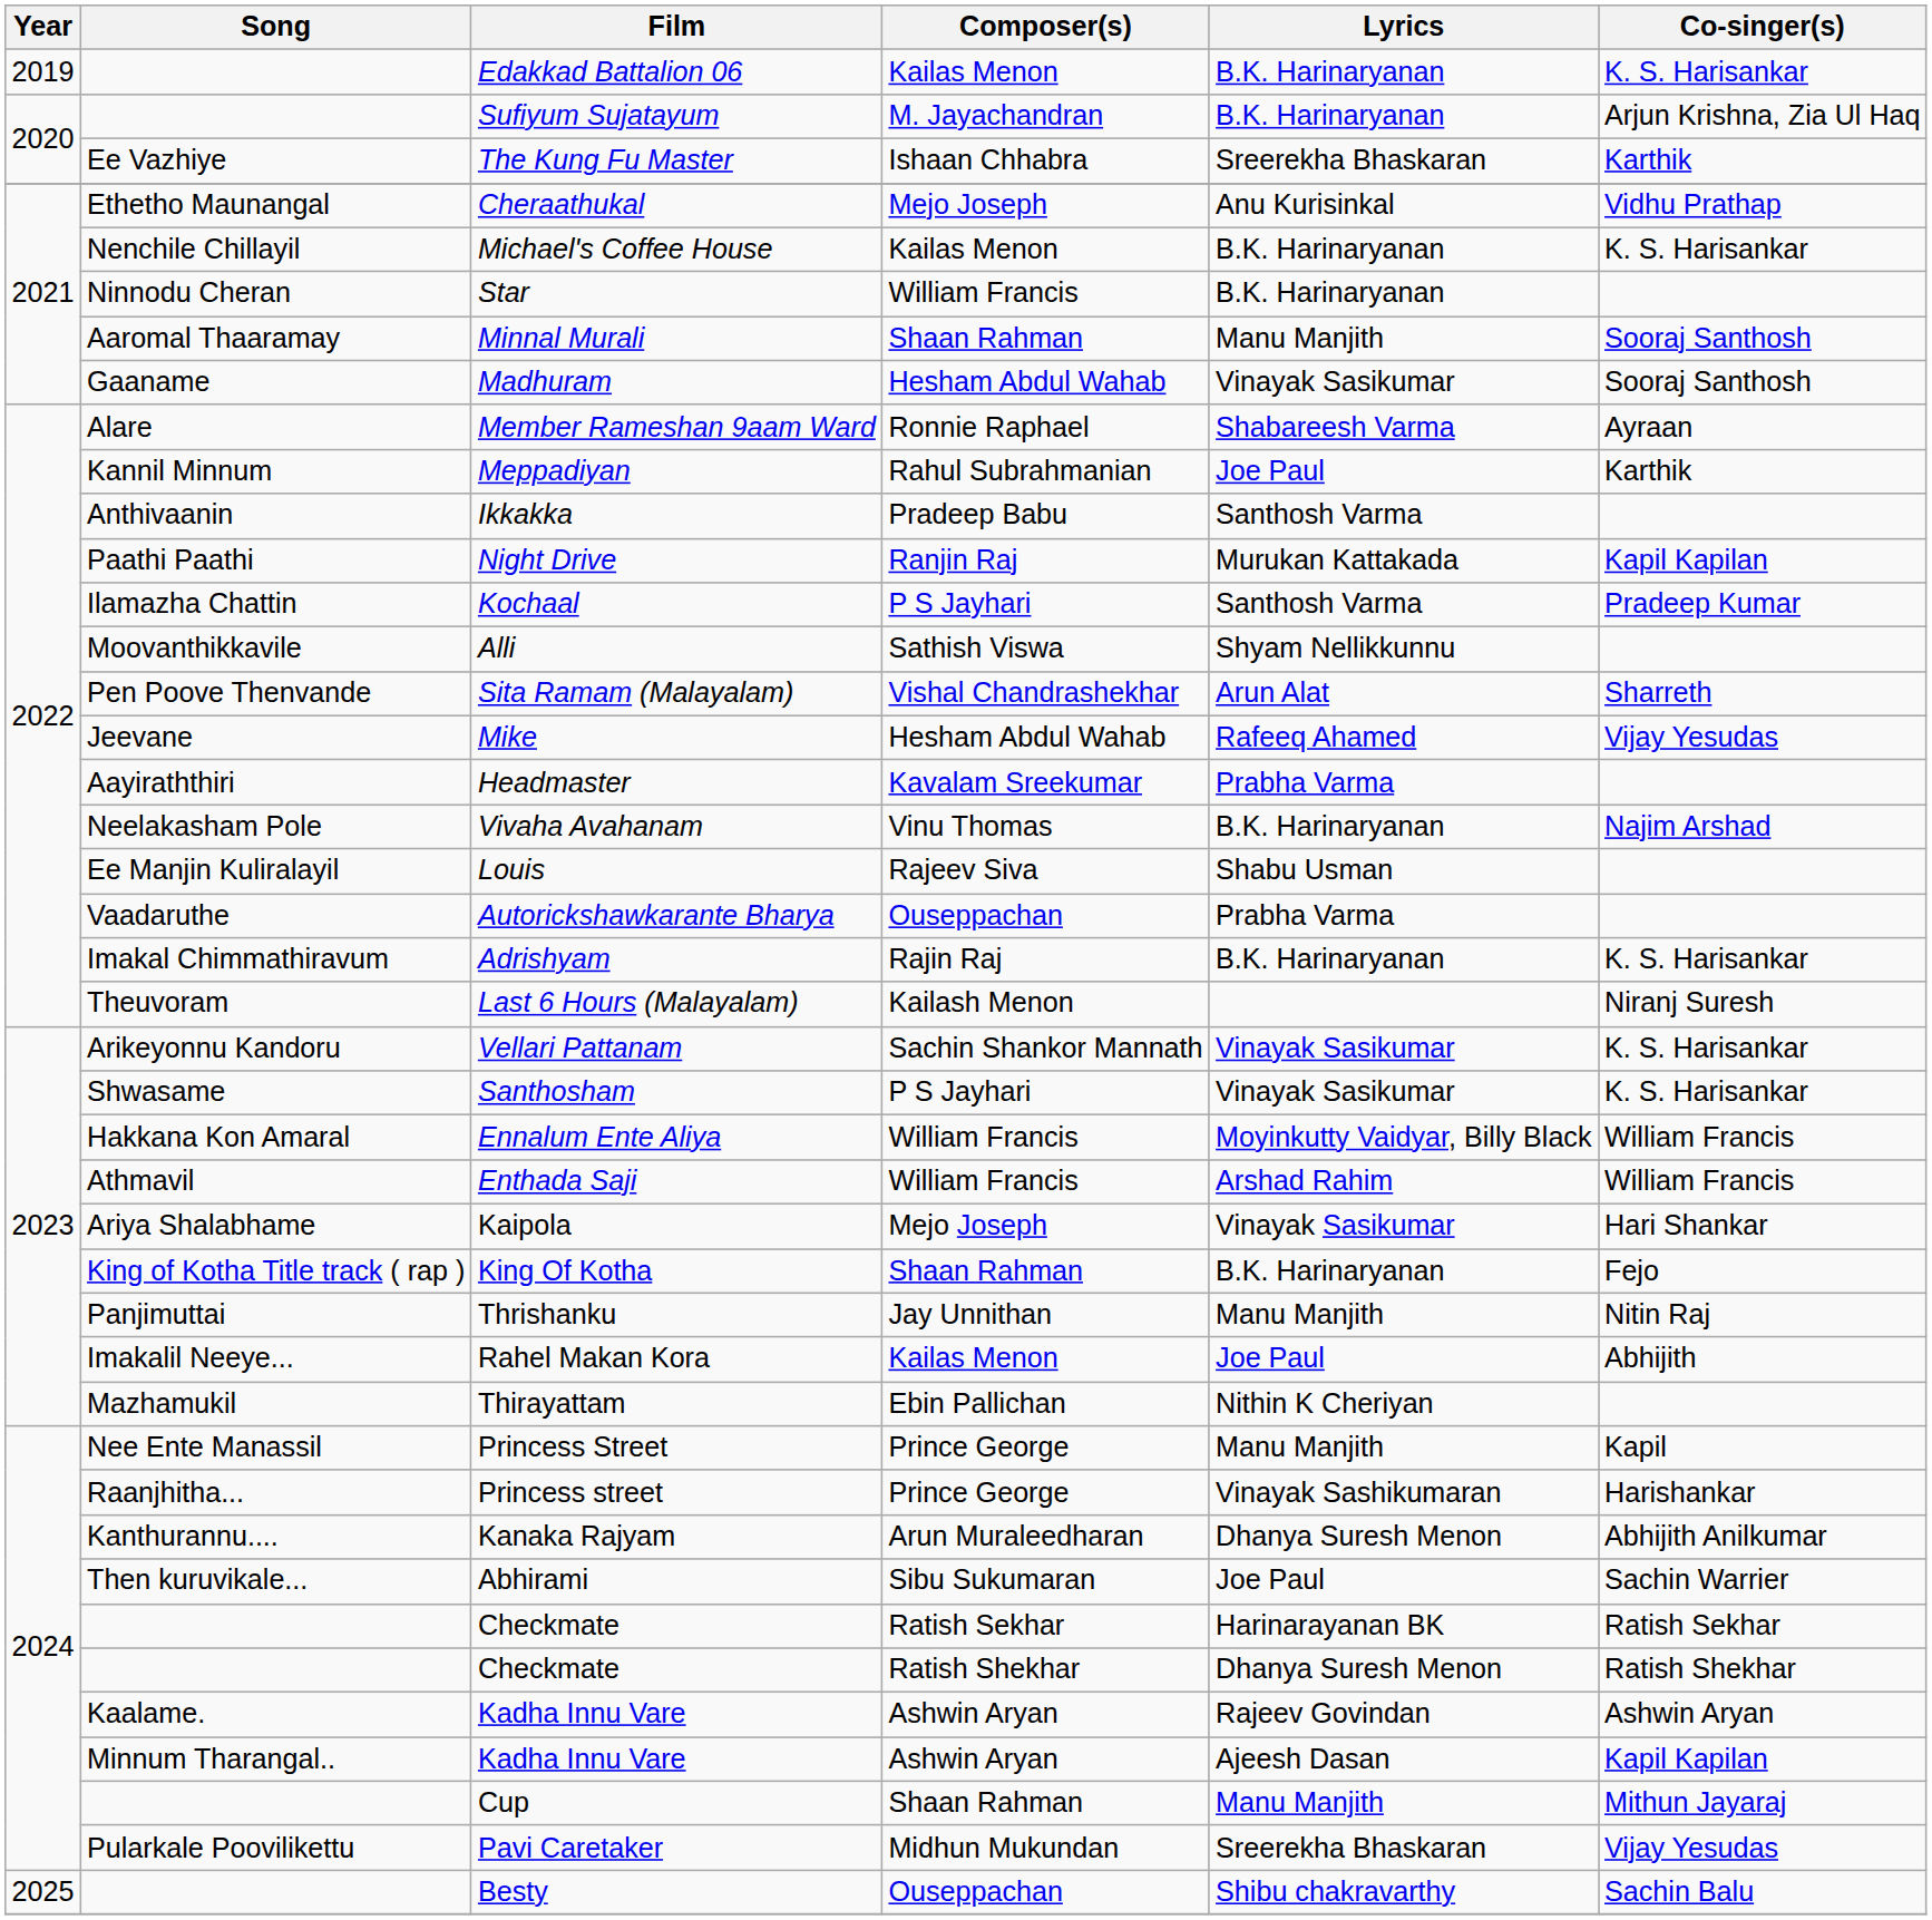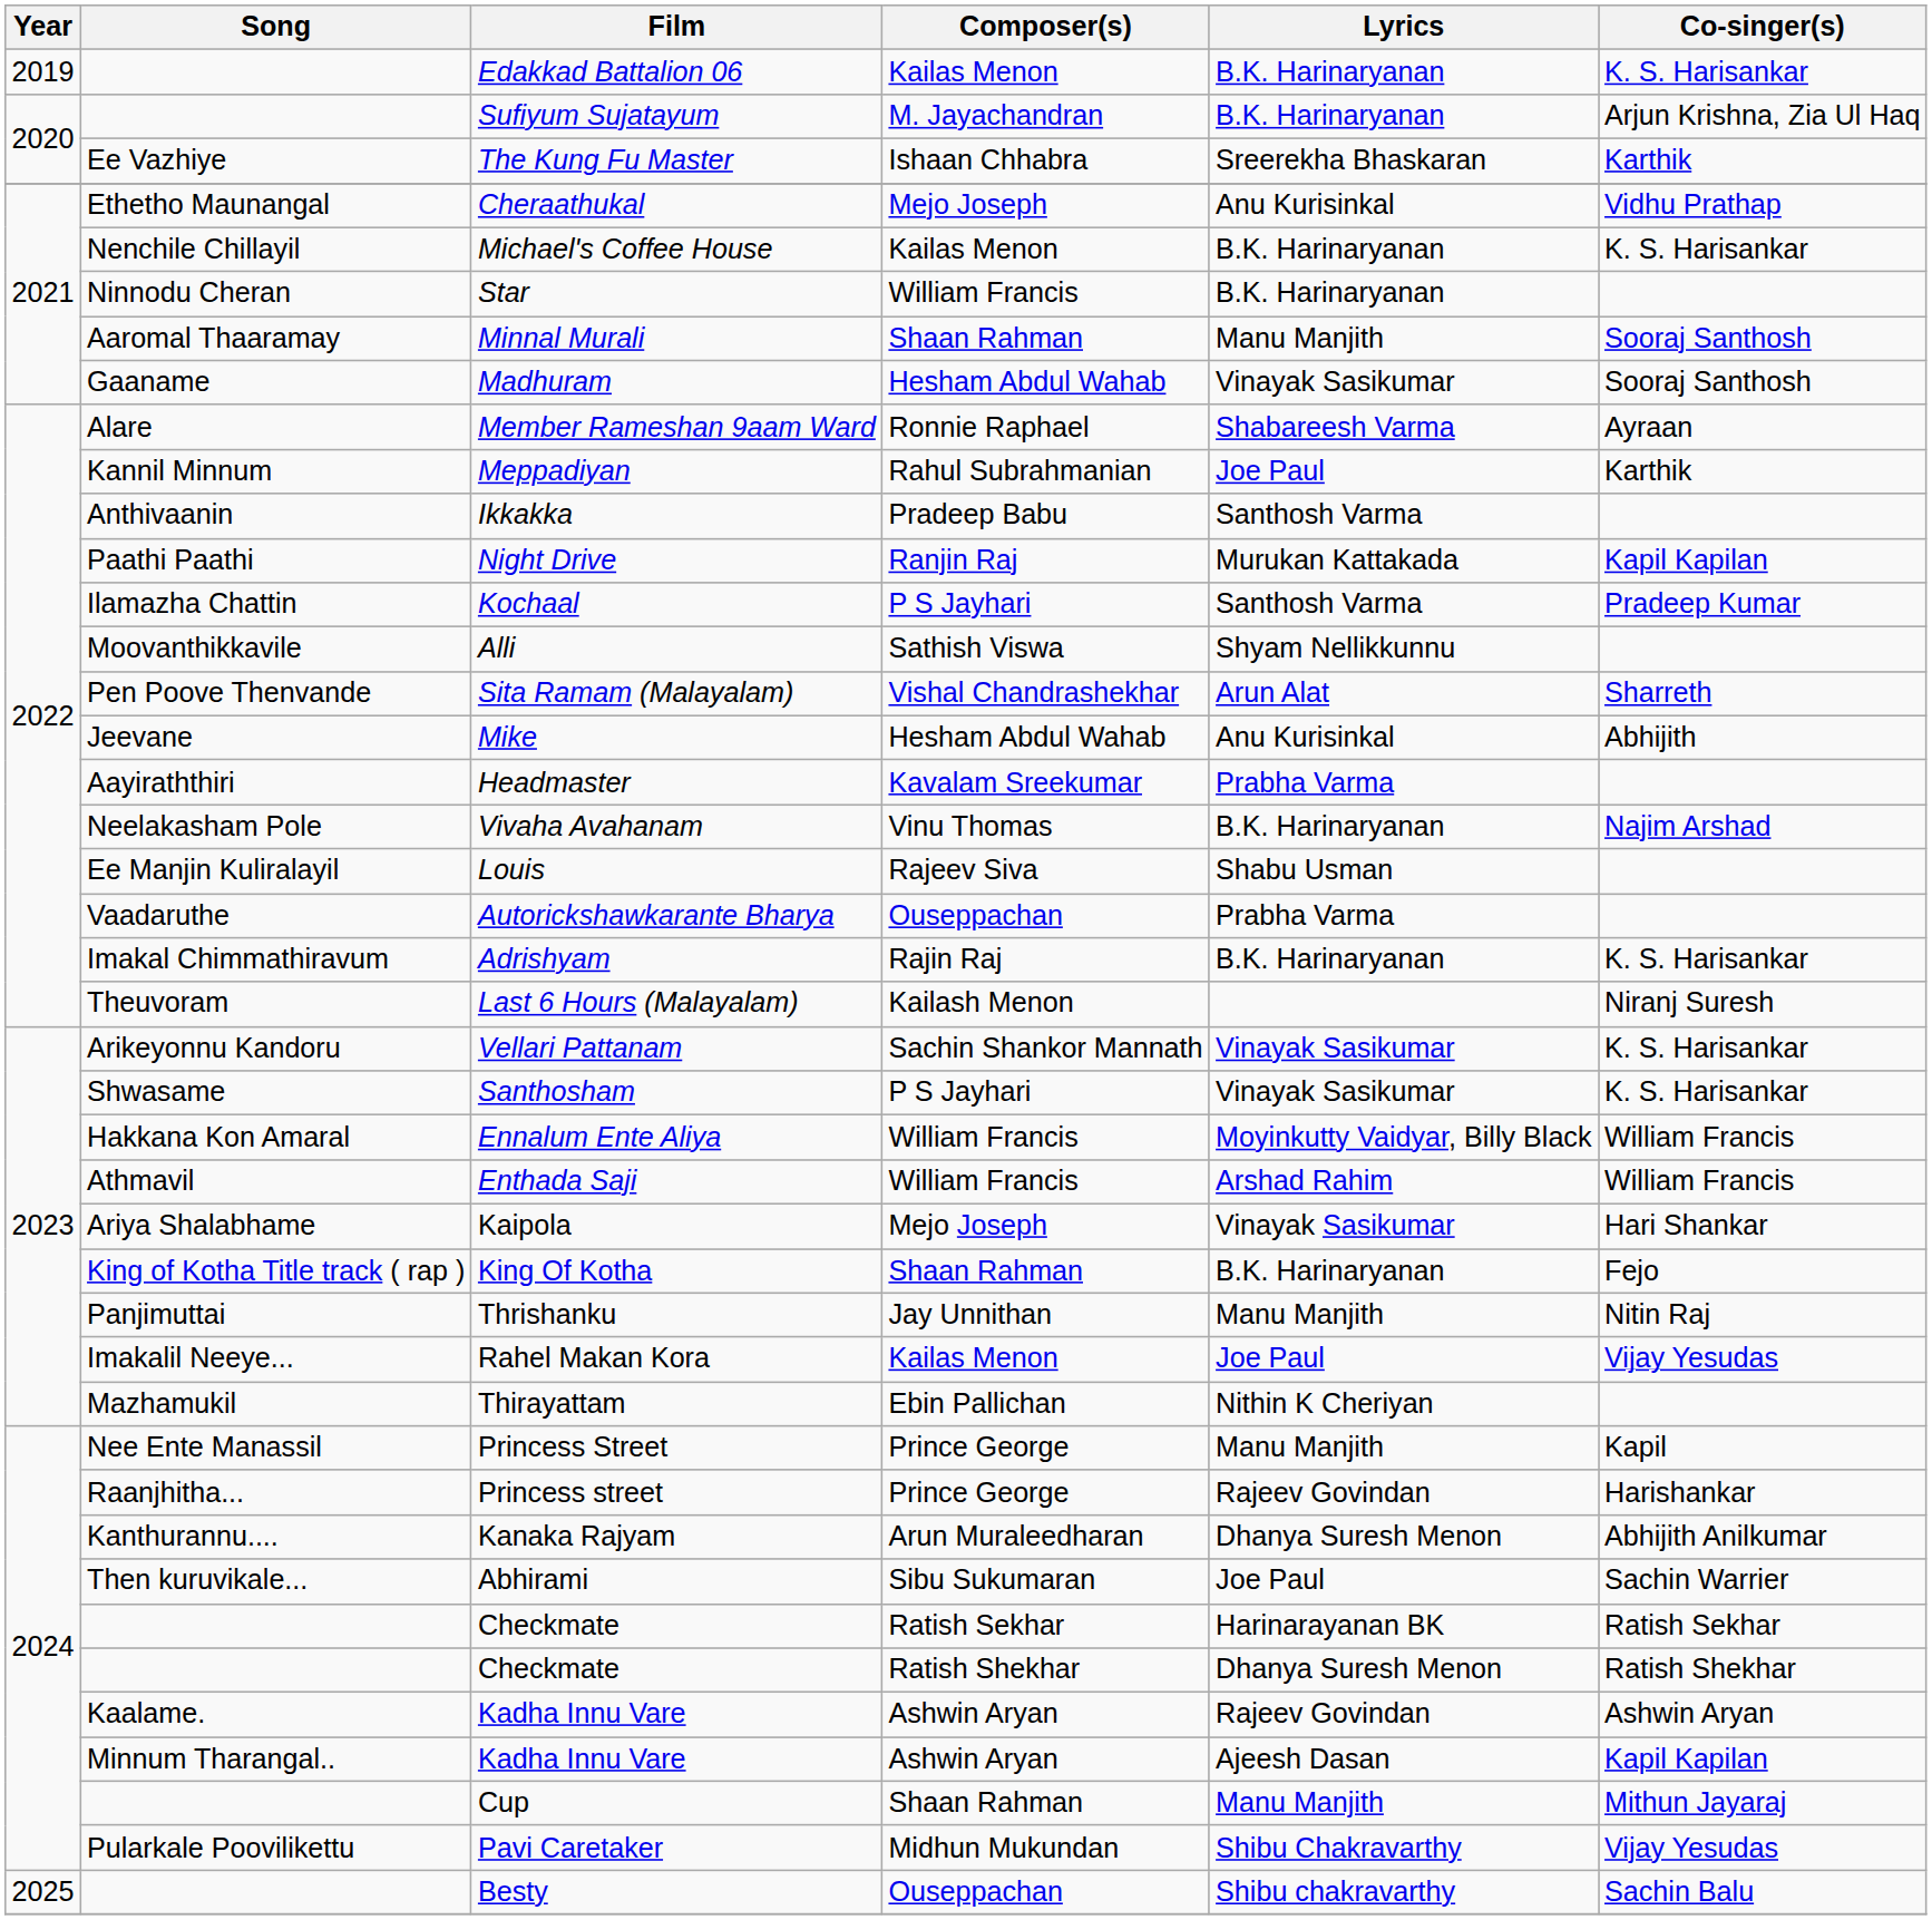 <table class = "sortable wikitable">
 <tr>
 <th>Year</th>
 <th>Song</th>
 <th>Film</th>
 <th>Composer(s)</th>
 <th>Lyrics</th>
 <th>Co-singer(s)</th>
 </tr>
 <tr>
 <td>2019</td>
 <td></td>
 <td><em><a href='#'>Edakkad Battalion 06</a></em></td>
 <td><a href='#'>Kailas Menon</a></td>
 <td><a href='#'>B.K. Harinaryanan</a></td>
 <td><a href='#'>K. S. Harisankar</a></td>
 </tr>
 <tr>
 <td rowspan="2">2020</td>
 <td></td>
 <td><em><a href='#'>Sufiyum Sujatayum</a></em></td>
 <td><a href='#'>M. Jayachandran</a></td>
 <td><a href='#'>B.K. Harinaryanan</a></td>
 <td>Arjun Krishna, Zia Ul Haq</td>
 </tr>
 <tr>
 <td>Ee Vazhiye</td>
 <td><em><a href='#'>The Kung Fu Master</a></em></td>
 <td>Ishaan Chhabra</td>
 <td>Sreerekha Bhaskaran</td>
 <td><a href='#'>Karthik</a></td>
 </tr>
 <tr>
 </tr>
 <tr>
 <td rowspan="5">2021</td>
 <td>Ethetho Maunangal</td>
 <td><em><a href='#'>Cheraathukal</a></em></td>
 <td><a href='#'>Mejo Joseph</a></td>
 <td>Anu Kurisinkal</td>
 <td><a href='#'>Vidhu Prathap</a></td>
 </tr>
 <tr>
 <td>Nenchile Chillayil</td>
 <td><em>Michael's Coffee House</em></td>
 <td>Kailas Menon</td>
 <td>B.K. Harinaryanan</td>
 <td>K. S. Harisankar</td>
 </tr>
 <tr>
 <td>Ninnodu Cheran</td>
 <td><em>Star</em></td>
 <td>William Francis</td>
 <td>B.K. Harinaryanan</td>
 <td></td>
 </tr>
 <tr>
 <td>Aaromal Thaaramay</td>
 <td><em><a href='#'>Minnal Murali</a></em></td>
 <td><a href='#'>Shaan Rahman</a></td>
 <td>Manu Manjith</td>
 <td><a href='#'>Sooraj Santhosh</a></td>
 </tr>
 <tr>
 <td>Gaaname</td>
 <td><em><a href='#'>Madhuram</a></em></td>
 <td><a href='#'>Hesham Abdul Wahab</a></td>
 <td>Vinayak Sasikumar</td>
 <td>Sooraj Santhosh</td>
 </tr>
 <tr>
 <td rowspan="14">2022</td>
 <td>Alare</td>
 <td><em><a href='#'>Member Rameshan 9aam Ward</a></em></td>
 <td>Ronnie Raphael</td>
 <td><a href='#'>Shabareesh Varma</a></td>
 <td>Ayraan</td>
 </tr>
 <tr>
 <td>Kannil Minnum</td>
 <td><em><a href='#'>Meppadiyan</a></em></td>
 <td>Rahul Subrahmanian</td>
 <td><a href='#'>Joe Paul</a></td>
 <td>Karthik</td>
 </tr>
 <tr>
 <td>Anthivaanin</td>
 <td><em>Ikkakka</em></td>
 <td>Pradeep Babu</td>
 <td>Santhosh Varma</td>
 <td></td>
 </tr>
 <tr>
 <td>Paathi Paathi</td>
 <td><em><a href='#'>Night Drive</a></em></td>
 <td><a href='#'>Ranjin Raj</a></td>
 <td>Murukan Kattakada</td>
 <td><a href='#'>Kapil Kapilan</a></td>
 </tr>
 <tr>
 <td>Ilamazha Chattin</td>
 <td><em><a href='#'>Kochaal</a></em></td>
 <td><a href='#'>P S Jayhari</a></td>
 <td>Santhosh Varma</td>
 <td><a href='#'>Pradeep Kumar</a></td>
 </tr>
 <tr>
 <td>Moovanthikkavile</td>
 <td><em>Alli</em></td>
 <td>Sathish Viswa</td>
 <td>Shyam Nellikkunnu</td>
 <td></td>
 </tr>
 <tr>
 <td>Pen Poove Thenvande</td>
 <td><em><a href='#'>Sita Ramam</a> (Malayalam)</em></td>
 <td><a href='#'>Vishal Chandrashekhar</a></td>
 <td><a href='#'>Arun Alat</a></td>
 <td><a href='#'>Sharreth</a></td>
 </tr>
 <tr>
 <td>Jeevane</td>
 <td><em><a href='#'>Mike</a></em></td>
 <td>Hesham Abdul Wahab</td>
-<td><a href='#'>Rafeeq Ahamed</a></td>
-<td><a href='#'>Vijay Yesudas</a></td>
+<td>Anu Kurisinkal</td>
+<td>Abhijith</td>
 </tr>
 <tr>
 <td>Aayiraththiri</td>
 <td><em>Headmaster</em></td>
 <td><a href='#'>Kavalam Sreekumar</a></td>
 <td><a href='#'>Prabha Varma</a></td>
 <td></td>
 </tr>
 <tr>
 <td>Neelakasham Pole</td>
 <td><em>Vivaha Avahanam</em></td>
 <td>Vinu Thomas</td>
 <td>B.K. Harinaryanan</td>
 <td><a href='#'>Najim Arshad</a></td>
 </tr>
 <tr>
 <td>Ee Manjin Kuliralayil</td>
 <td><em>Louis</em></td>
 <td>Rajeev Siva</td>
 <td>Shabu Usman</td>
 <td></td>
 </tr>
 <tr>
 <td>Vaadaruthe</td>
 <td><em><a href='#'>Autorickshawkarante Bharya</a></em></td>
 <td><a href='#'>Ouseppachan</a></td>
 <td>Prabha Varma</td>
 <td></td>
 </tr>
 <tr>
 <td>Imakal Chimmathiravum</td>
 <td><em><a href='#'>Adrishyam</a></em></td>
 <td>Rajin Raj</td>
 <td>B.K. Harinaryanan</td>
 <td>K. S. Harisankar</td>
 </tr>
 <tr>
 <td>Theuvoram</td>
 <td><em><a href='#'>Last 6 Hours</a> (Malayalam)</em></td>
 <td>Kailash Menon</td>
 <td></td>
 <td>Niranj Suresh</td>
 </tr>
 <tr>
 <td rowspan="9">2023</td>
 <td>Arikeyonnu Kandoru</td>
 <td><em><a href='#'>Vellari Pattanam</a></em></td>
 <td>Sachin Shankor Mannath</td>
 <td><a href='#'>Vinayak Sasikumar</a></td>
 <td>K. S. Harisankar</td>
 </tr>
 <tr>
 <td>Shwasame</td>
 <td><em><a href='#'>Santhosham</a></em></td>
 <td>P S Jayhari</td>
 <td>Vinayak Sasikumar</td>
 <td>K. S. Harisankar</td>
 </tr>
 <tr>
 <td>Hakkana Kon Amaral</td>
 <td><em><a href='#'>Ennalum Ente Aliya</a></em></td>
 <td>William Francis</td>
 <td><a href='#'>Moyinkutty Vaidyar</a>, Billy Black</td>
 <td>William Francis</td>
 </tr>
 <tr>
 <td>Athmavil</td>
 <td><em><a href='#'>Enthada Saji</a></em></td>
 <td>William Francis</td>
 <td><a href='#'>Arshad Rahim</a></td>
 <td>William Francis</td>
 </tr>
 <tr>
 <td>Ariya Shalabhame</td>
 <td>Kaipola</td>
 <td>Mejo <a href='#'>Joseph</a></td>
 <td>Vinayak <a href='#'>Sasikumar</a></td>
 <td>Hari Shankar</td>
 </tr>
 <tr>
 <td><a href='#'>King of Kotha Title track</a> ( rap )</td>
 <td><a href='#'>King Of Kotha</a></td>
 <td><a href='#'>Shaan Rahman</a></td>
 <td>B.K. Harinaryanan</td>
 <td>Fejo</td>
 </tr>
 <tr>
 <td>Panjimuttai</td>
 <td>Thrishanku</td>
 <td>Jay Unnithan</td>
 <td>Manu Manjith</td>
 <td>Nitin Raj</td>
 </tr>
 <tr>
 <td>Imakalil Neeye...</td>
 <td>Rahel Makan Kora</td>
 <td><a href='#'>Kailas Menon</a></td>
 <td><a href='#'>Joe Paul</a></td>
-<td>Abhijith</td>
+<td><a href='#'>Vijay Yesudas</a></td>
 </tr>
 <tr>
 <td>Mazhamukil</td>
 <td>Thirayattam</td>
 <td>Ebin Pallichan</td>
 <td>Nithin K Cheriyan</td>
 <td></td>
 </tr>
 <tr>
 <td rowspan="10">2024</td>
 <td>Nee Ente Manassil</td>
 <td>Princess Street</td>
 <td>Prince George</td>
 <td>Manu Manjith</td>
 <td>Kapil</td>
 </tr>
 <tr>
 <td>Raanjhitha...</td>
 <td>Princess street</td>
 <td>Prince George</td>
-<td>Vinayak Sashikumaran</td>
+<td>Rajeev Govindan</td>
 <td>Harishankar</td>
 </tr>
 <tr>
 <td>Kanthurannu....</td>
 <td>Kanaka Rajyam</td>
 <td>Arun Muraleedharan</td>
 <td>Dhanya Suresh Menon</td>
 <td>Abhijith Anilkumar</td>
 </tr>
 <tr>
 <td>Then kuruvikale...</td>
 <td>Abhirami</td>
 <td>Sibu Sukumaran</td>
 <td>Joe Paul</td>
 <td>Sachin Warrier</td>
 </tr>
 <tr>
 <td></td>
 <td>Checkmate</td>
 <td>Ratish Sekhar</td>
 <td>Harinarayanan BK</td>
 <td>Ratish Sekhar</td>
 </tr>
 <tr>
 <td></td>
 <td>Checkmate</td>
 <td>Ratish Shekhar</td>
 <td>Dhanya Suresh Menon</td>
 <td>Ratish Shekhar</td>
 </tr>
 <tr>
 <td>Kaalame.</td>
 <td><a href='#'>Kadha Innu Vare</a></td>
 <td>Ashwin Aryan</td>
 <td>Rajeev Govindan</td>
 <td>Ashwin Aryan</td>
 </tr>
 <tr>
 <td>Minnum Tharangal..</td>
 <td><a href='#'>Kadha Innu Vare</a></td>
 <td>Ashwin Aryan</td>
 <td>Ajeesh Dasan</td>
 <td><a href='#'>Kapil Kapilan</a></td>
 </tr>
 <tr>
 <td></td>
 <td>Cup</td>
 <td>Shaan Rahman</td>
 <td><a href='#'>Manu Manjith</a></td>
 <td><a href='#'>Mithun Jayaraj</a></td>
 </tr>
 <tr>
 <td>Pularkale Poovilikettu</td>
 <td><a href='#'>Pavi Caretaker</a></td>
 <td>Midhun Mukundan</td>
-<td>Sreerekha Bhaskaran</td>
+<td><a href='#'>Shibu Chakravarthy</a></td>
 <td><a href='#'>Vijay Yesudas</a></td>
 </tr>
 <tr>
 <td>2025</td>
 <td></td>
 <td><a href='#'>Besty</a></td>
 <td><a href='#'>Ouseppachan</a></td>
 <td><a href='#'>Shibu chakravarthy</a></td>
 <td><a href='#'>Sachin Balu</a></td>
 </tr>
 <tr>
 </tr>
 </table>
